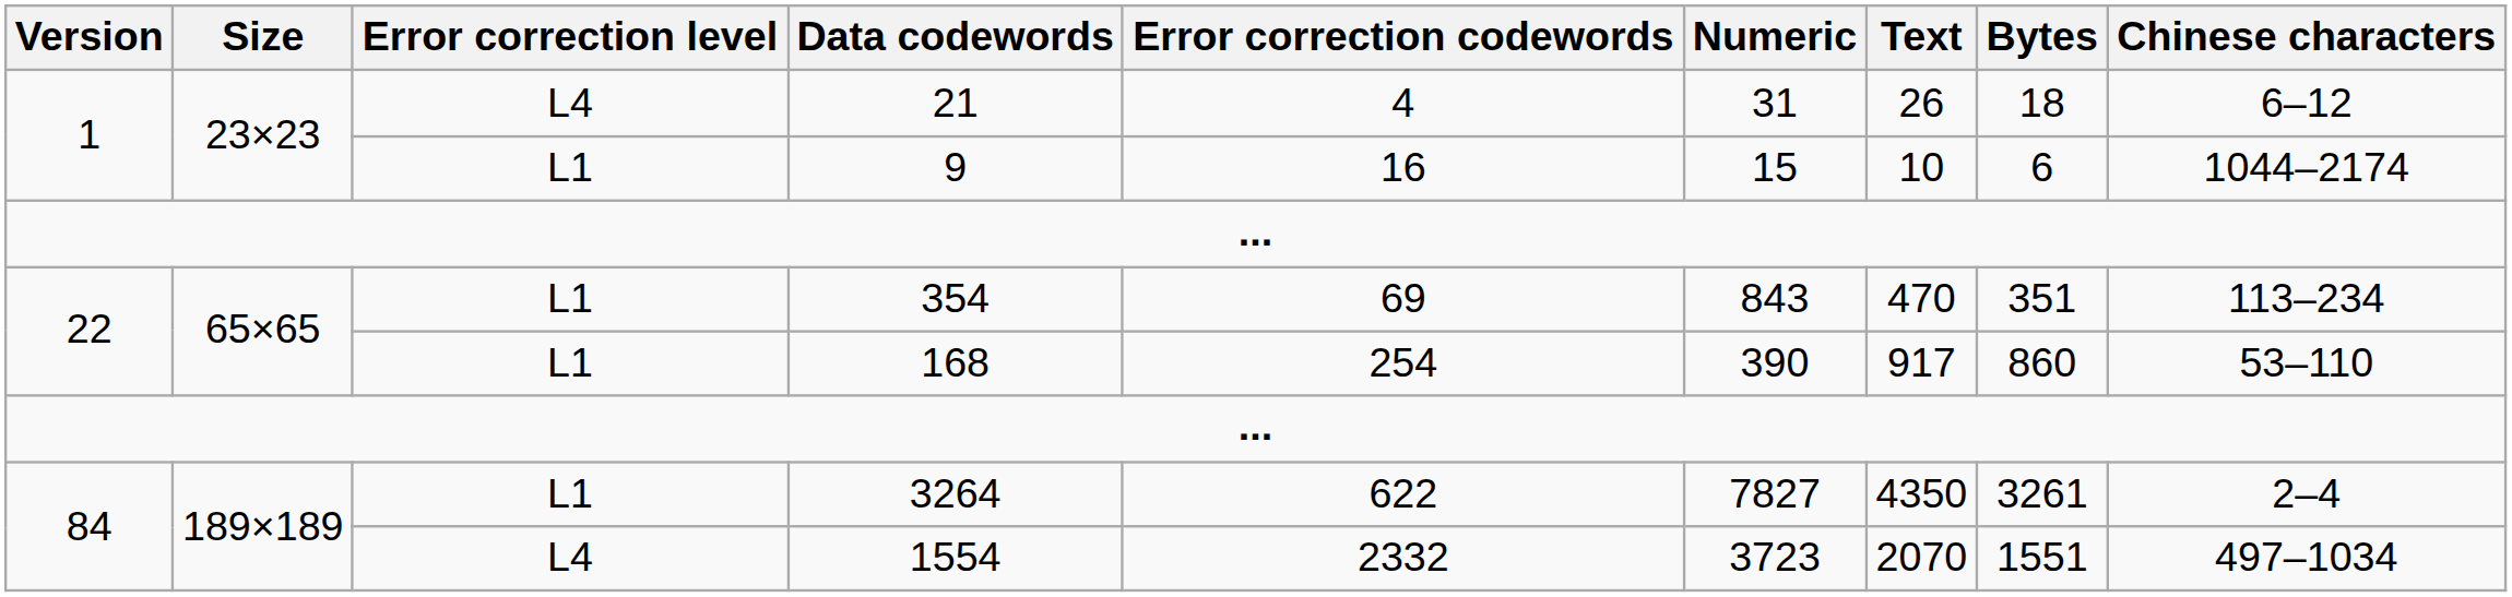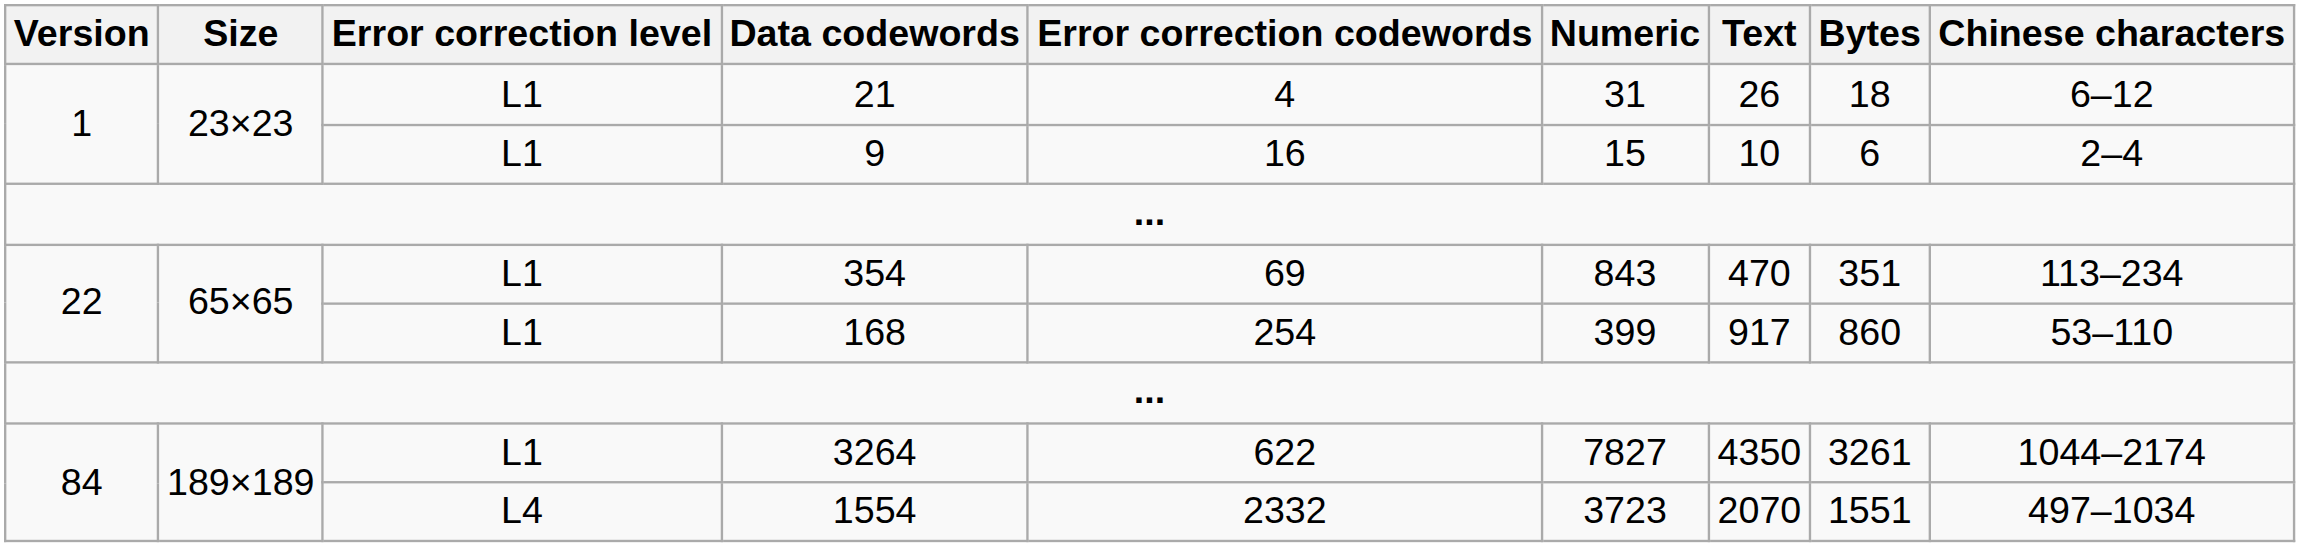 <table class="wikitable" border="1" style="text-align:center">
 <tr>
 <th>Version</th>
 <th>Size</th>
 <th>Error correction level</th>
 <th>Data codewords</th>
 <th>Error correction codewords</th>
 <th>Numeric</th>
 <th>Text</th>
 <th>Bytes</th>
 <th>Chinese characters</th>
 </tr>
 <tr>
 <td rowspan=2>1</td>
 <td rowspan=2>23×23</td>
-<td>L4</td>
+<td>L1</td>
 <td>21</td>
 <td>4</td>
 <td>31</td>
 <td>26</td>
 <td>18</td>
 <td>6–12</td>
 </tr>
 <tr>
 <td>L1</td>
 <td>9</td>
 <td>16</td>
 <td>15</td>
 <td>10</td>
 <td>6</td>
-<td>1044–2174</td>
+<td>2–4</td>
 </tr>
 <tr>
 <td colspan=9><strong>...</strong></td>
 </tr>
 <tr>
 <td rowspan=2>22</td>
 <td rowspan=2>65×65</td>
 <td>L1</td>
 <td>354</td>
 <td>69</td>
 <td>843</td>
 <td>470</td>
 <td>351</td>
 <td>113–234</td>
 </tr>
 <tr>
 <td>L1</td>
 <td>168</td>
 <td>254</td>
-<td>390</td>
+<td>399</td>
 <td>917</td>
 <td>860</td>
 <td>53–110</td>
 </tr>
 <tr>
 <td colspan=9><strong>...</strong></td>
 </tr>
 <tr>
 <td rowspan=2>84</td>
 <td rowspan=2>189×189</td>
 <td>L1</td>
 <td>3264</td>
 <td>622</td>
 <td>7827</td>
 <td>4350</td>
 <td>3261</td>
-<td>2–4</td>
+<td>1044–2174</td>
 </tr>
 <tr>
 <td>L4</td>
 <td>1554</td>
 <td>2332</td>
 <td>3723</td>
 <td>2070</td>
 <td>1551</td>
 <td>497–1034</td>
 </tr>
 </table>
